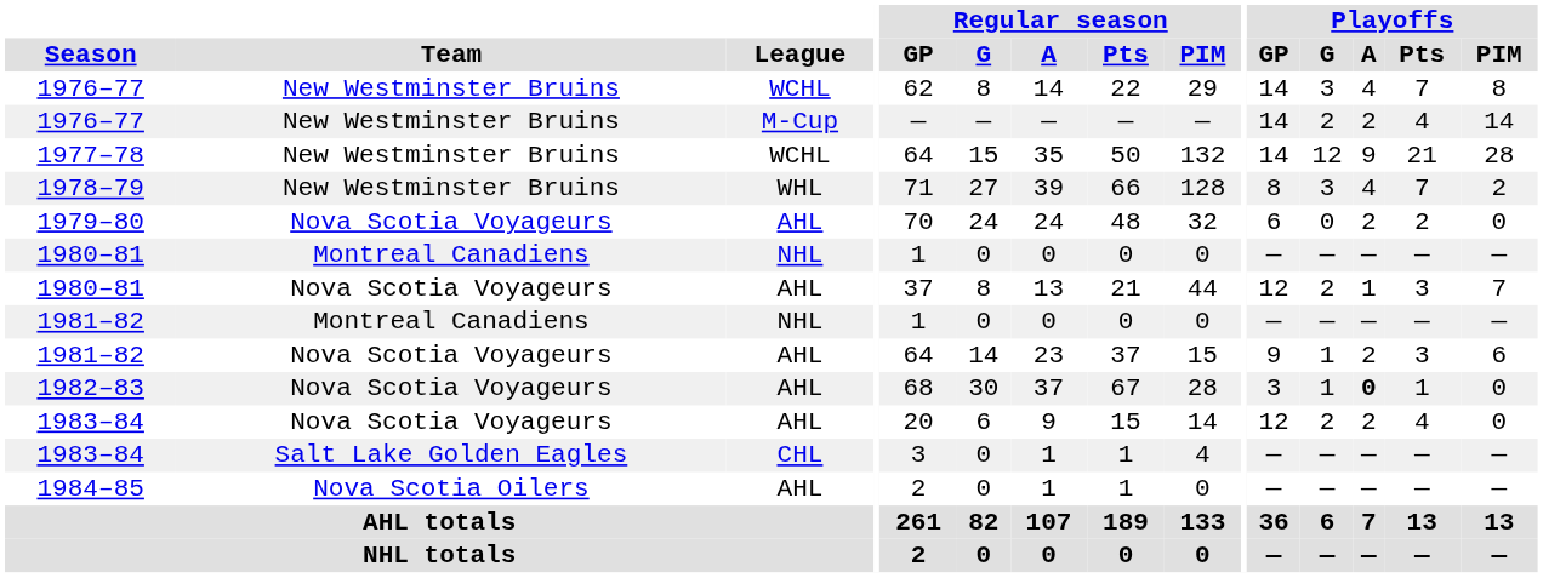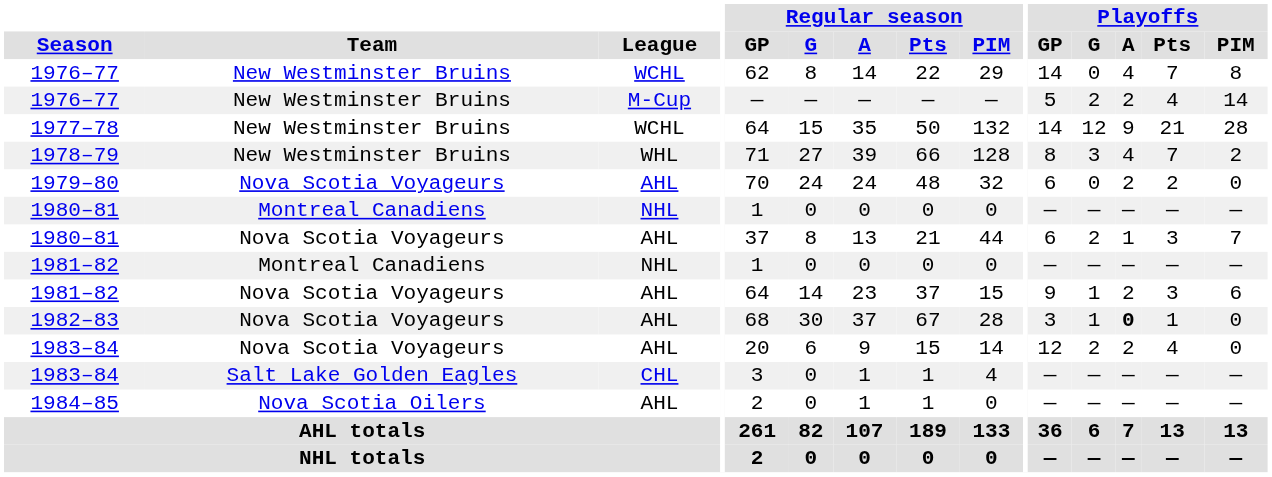 <table border="0" cellpadding="1" cellspacing="0" style="text-align:center; width:60em">
 <tr bgcolor="#e0e0e0">
 <th colspan="3" bgcolor="#ffffff"></th>
 <th rowspan="100" bgcolor="#ffffff"></th>
 <th colspan="5"><a href='#'>Regular season</a></th>
 <th rowspan="100" bgcolor="#ffffff"></th>
 <th colspan="5"><a href='#'>Playoffs</a></th>
 </tr>
 <tr bgcolor="#e0e0e0">
 <th><a href='#'>Season</a></th>
 <th>Team</th>
 <th>League</th>
 <th>GP</th>
 <th><a href='#'>G</a></th>
 <th><a href='#'>A</a></th>
 <th><a href='#'>Pts</a></th>
 <th><a href='#'>PIM</a></th>
 <th>GP</th>
 <th>G</th>
 <th>A</th>
 <th>Pts</th>
 <th>PIM</th>
 </tr>
 <tr>
 <td><a href='#'>1976–77</a></td>
 <td><a href='#'>New Westminster Bruins</a></td>
 <td><a href='#'>WCHL</a></td>
 <td>62</td>
 <td>8</td>
 <td>14</td>
 <td>22</td>
 <td>29</td>
 <td>14</td>
-<td>3</td>
+<td>0</td>
 <td>4</td>
 <td>7</td>
 <td>8</td>
 </tr>
 <tr bgcolor="#f0f0f0">
 <td><a href='#'>1976–77</a></td>
 <td>New Westminster Bruins</td>
 <td><a href='#'>M-Cup</a></td>
 <td>—</td>
 <td>—</td>
 <td>—</td>
 <td>—</td>
 <td>—</td>
-<td>14</td>
+<td>5</td>
 <td>2</td>
 <td>2</td>
 <td>4</td>
 <td>14</td>
 </tr>
 <tr>
 <td><a href='#'>1977–78</a></td>
 <td>New Westminster Bruins</td>
 <td>WCHL</td>
 <td>64</td>
 <td>15</td>
 <td>35</td>
 <td>50</td>
 <td>132</td>
 <td>14</td>
 <td>12</td>
 <td>9</td>
 <td>21</td>
 <td>28</td>
 </tr>
 <tr bgcolor="#f0f0f0">
 <td><a href='#'>1978–79</a></td>
 <td>New Westminster Bruins</td>
 <td>WHL</td>
 <td>71</td>
 <td>27</td>
 <td>39</td>
 <td>66</td>
 <td>128</td>
 <td>8</td>
 <td>3</td>
 <td>4</td>
 <td>7</td>
 <td>2</td>
 </tr>
 <tr>
 <td><a href='#'>1979–80</a></td>
 <td><a href='#'>Nova Scotia Voyageurs</a></td>
 <td><a href='#'>AHL</a></td>
 <td>70</td>
 <td>24</td>
 <td>24</td>
 <td>48</td>
 <td>32</td>
 <td>6</td>
 <td>0</td>
 <td>2</td>
 <td>2</td>
 <td>0</td>
 </tr>
 <tr bgcolor="#f0f0f0">
 <td><a href='#'>1980–81</a></td>
 <td><a href='#'>Montreal Canadiens</a></td>
 <td><a href='#'>NHL</a></td>
 <td>1</td>
 <td>0</td>
 <td>0</td>
 <td>0</td>
 <td>0</td>
 <td>—</td>
 <td>—</td>
 <td>—</td>
 <td>—</td>
 <td>—</td>
 </tr>
 <tr>
 <td><a href='#'>1980–81</a></td>
 <td>Nova Scotia Voyageurs</td>
 <td>AHL</td>
 <td>37</td>
 <td>8</td>
 <td>13</td>
 <td>21</td>
 <td>44</td>
-<td>12</td>
+<td>6</td>
 <td>2</td>
 <td>1</td>
 <td>3</td>
 <td>7</td>
 </tr>
 <tr bgcolor="#f0f0f0">
 <td><a href='#'>1981–82</a></td>
 <td>Montreal Canadiens</td>
 <td>NHL</td>
 <td>1</td>
 <td>0</td>
 <td>0</td>
 <td>0</td>
 <td>0</td>
 <td>—</td>
 <td>—</td>
 <td>—</td>
 <td>—</td>
 <td>—</td>
 </tr>
 <tr>
 <td><a href='#'>1981–82</a></td>
 <td>Nova Scotia Voyageurs</td>
 <td>AHL</td>
 <td>64</td>
 <td>14</td>
 <td>23</td>
 <td>37</td>
 <td>15</td>
 <td>9</td>
 <td>1</td>
 <td>2</td>
 <td>3</td>
 <td>6</td>
 </tr>
 <tr bgcolor="#f0f0f0">
 <td><a href='#'>1982–83</a></td>
 <td>Nova Scotia Voyageurs</td>
 <td>AHL</td>
 <td>68</td>
 <td>30</td>
 <td>37</td>
 <td>67</td>
 <td>28</td>
 <td>3</td>
 <td>1</td>
 <td><strong>0</strong></td>
 <td>1</td>
 <td>0</td>
 </tr>
 <tr>
 <td><a href='#'>1983–84</a></td>
 <td>Nova Scotia Voyageurs</td>
 <td>AHL</td>
 <td>20</td>
 <td>6</td>
 <td>9</td>
 <td>15</td>
 <td>14</td>
 <td>12</td>
 <td>2</td>
 <td>2</td>
 <td>4</td>
 <td>0</td>
 </tr>
 <tr bgcolor="#f0f0f0">
 <td><a href='#'>1983–84</a></td>
 <td><a href='#'>Salt Lake Golden Eagles</a></td>
 <td><a href='#'>CHL</a></td>
 <td>3</td>
 <td>0</td>
 <td>1</td>
 <td>1</td>
 <td>4</td>
 <td>—</td>
 <td>—</td>
 <td>—</td>
 <td>—</td>
 <td>—</td>
 </tr>
 <tr>
 <td><a href='#'>1984–85</a></td>
 <td><a href='#'>Nova Scotia Oilers</a></td>
 <td>AHL</td>
 <td>2</td>
 <td>0</td>
 <td>1</td>
 <td>1</td>
 <td>0</td>
 <td>—</td>
 <td>—</td>
 <td>—</td>
 <td>—</td>
 <td>—</td>
 </tr>
 <tr bgcolor="#e0e0e0">
 <th colspan="3">AHL totals</th>
 <th>261</th>
 <th>82</th>
 <th>107</th>
 <th>189</th>
 <th>133</th>
 <th>36</th>
 <th>6</th>
 <th>7</th>
 <th>13</th>
 <th>13</th>
 </tr>
 <tr bgcolor="#e0e0e0">
 <th colspan="3">NHL totals</th>
 <th>2</th>
 <th>0</th>
 <th>0</th>
 <th>0</th>
 <th>0</th>
 <th>—</th>
 <th>—</th>
 <th>—</th>
 <th>—</th>
 <th>—</th>
 </tr>
 </table>
